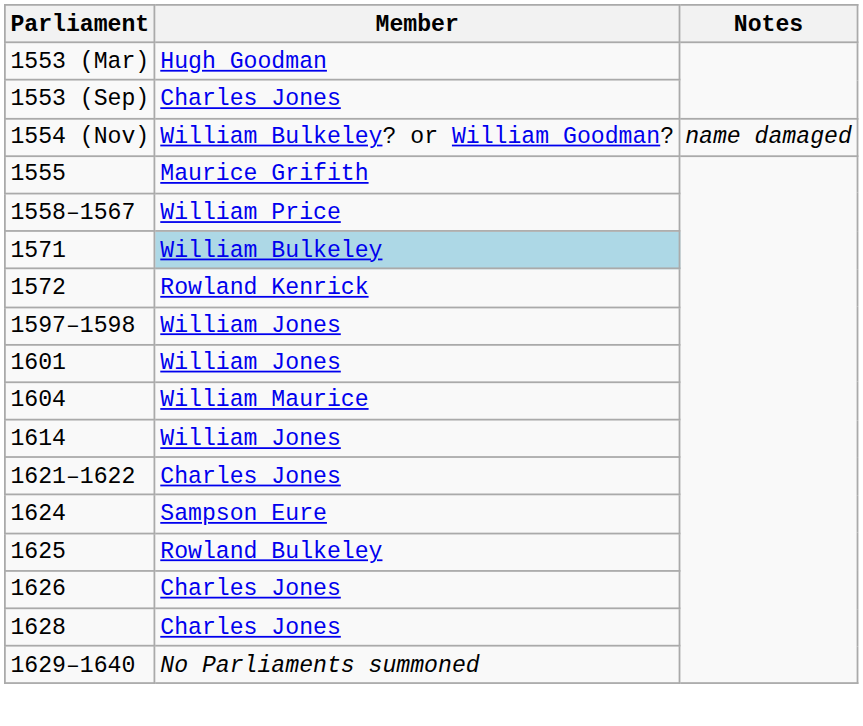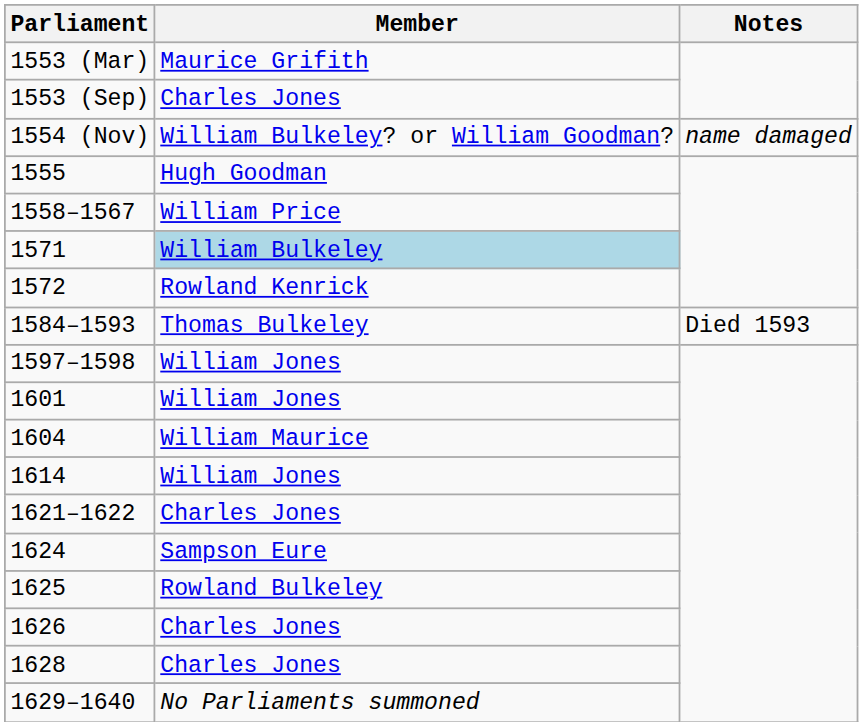 <table class="wikitable">
 <tr>
 <th>Parliament</th>
 <th>Member</th>
 <th>Notes</th>
 </tr>
 <tr>
 <td>1553 (Mar)</td>
-<td><a href='#'>Hugh Goodman</a></td>
+<td><a href='#'>Maurice Grifith</a></td>
 </tr>
 <tr>
 <td>1553 (Sep)</td>
 <td><a href='#'>Charles Jones</a></td>
 </tr>
 <tr>
 <td>1554 (Nov)</td>
 <td><a href='#'>William Bulkeley</a>? or <a href='#'>William Goodman</a>?</td>
 <td><em>name damaged</em></td>
 </tr>
 <tr>
 <td>1555</td>
-<td><a href='#'>Maurice Grifith</a></td>
+<td><a href='#'>Hugh Goodman</a></td>
 </tr>
 <tr>
 <td>1558–1567</td>
 <td><a href='#'>William Price</a></td>
 </tr>
 <tr>
 <td>1571</td>
 <td style="background: lightblue;"><a href='#'>William Bulkeley</a></td>
 </tr>
 <tr>
 <td>1572</td>
 <td><a href='#'>Rowland Kenrick</a></td>
+</tr>
+<tr>
+<td>1584–1593</td>
+<td><a href='#'>Thomas Bulkeley</a></td>
+<td>Died 1593</td>
 </tr>
 <tr>
 <td>1597–1598</td>
 <td><a href='#'>William Jones</a></td>
 </tr>
 <tr>
 <td>1601</td>
 <td><a href='#'>William Jones</a></td>
 </tr>
 <tr>
 <td>1604</td>
 <td><a href='#'>William Maurice</a></td>
 </tr>
 <tr>
 <td>1614</td>
 <td><a href='#'>William Jones</a></td>
 </tr>
 <tr>
 <td>1621–1622</td>
 <td><a href='#'>Charles Jones</a></td>
 </tr>
 <tr>
 <td>1624</td>
 <td><a href='#'>Sampson Eure</a></td>
 </tr>
 <tr>
 <td>1625</td>
 <td><a href='#'>Rowland Bulkeley</a></td>
 </tr>
 <tr>
 <td>1626</td>
 <td><a href='#'>Charles Jones</a></td>
 </tr>
 <tr>
 <td>1628</td>
 <td><a href='#'>Charles Jones</a></td>
 </tr>
 <tr>
 <td>1629–1640</td>
 <td><em>No Parliaments summoned</em></td>
 </tr>
 </table>
